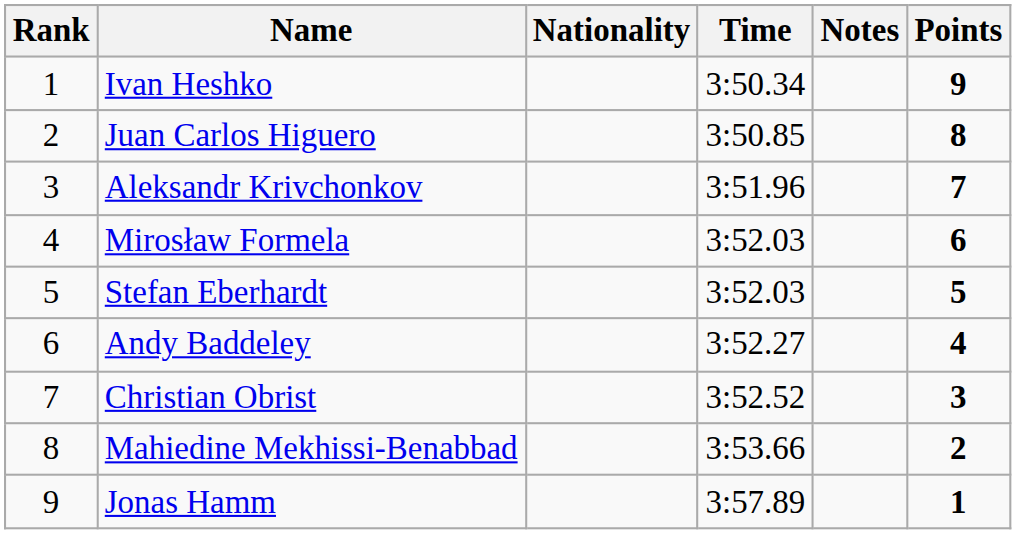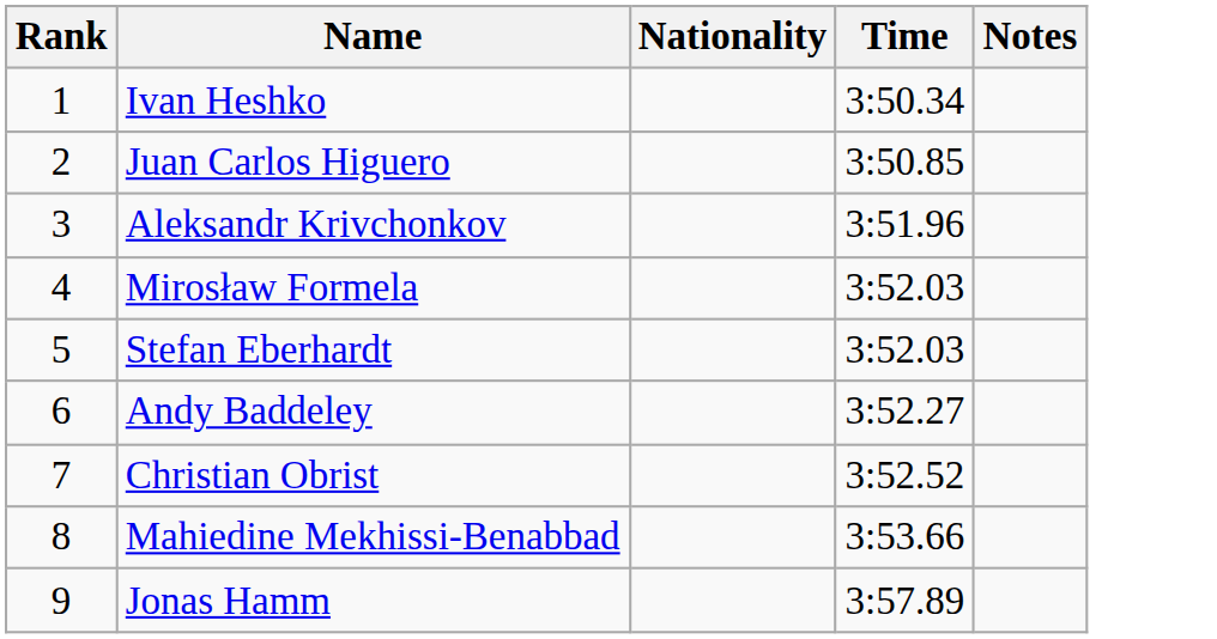 <table class="wikitable sortable" style="text-align:center">
 <tr>
 <th>Rank</th>
 <th>Name</th>
 <th>Nationality</th>
 <th>Time</th>
 <th>Notes</th>
-<th>Points</th>
 </tr>
 <tr>
 <td>1</td>
 <td align=left><a href='#'>Ivan Heshko</a></td>
 <td align=left></td>
 <td>3:50.34</td>
 <td></td>
-<td><strong>9</strong></td>
 </tr>
 <tr>
 <td>2</td>
 <td align=left><a href='#'>Juan Carlos Higuero</a></td>
 <td align=left></td>
 <td>3:50.85</td>
 <td></td>
-<td><strong>8</strong></td>
 </tr>
 <tr>
 <td>3</td>
 <td align=left><a href='#'>Aleksandr Krivchonkov</a></td>
 <td align=left></td>
 <td>3:51.96</td>
 <td></td>
-<td><strong>7</strong></td>
 </tr>
 <tr>
 <td>4</td>
 <td align=left><a href='#'>Mirosław Formela</a></td>
 <td align=left></td>
 <td>3:52.03</td>
 <td></td>
-<td><strong>6</strong></td>
 </tr>
 <tr>
 <td>5</td>
 <td align=left><a href='#'>Stefan Eberhardt</a></td>
 <td align=left></td>
 <td>3:52.03</td>
 <td></td>
-<td><strong>5</strong></td>
 </tr>
 <tr>
 <td>6</td>
 <td align=left><a href='#'>Andy Baddeley</a></td>
 <td align=left></td>
 <td>3:52.27</td>
 <td></td>
-<td><strong>4</strong></td>
 </tr>
 <tr>
 <td>7</td>
 <td align=left><a href='#'>Christian Obrist</a></td>
 <td align=left></td>
 <td>3:52.52</td>
 <td></td>
-<td><strong>3</strong></td>
 </tr>
 <tr>
 <td>8</td>
 <td align=left><a href='#'>Mahiedine Mekhissi-Benabbad</a></td>
 <td align=left></td>
 <td>3:53.66</td>
 <td></td>
-<td><strong>2</strong></td>
 </tr>
 <tr>
 <td>9</td>
 <td align=left><a href='#'>Jonas Hamm</a></td>
 <td align=left></td>
 <td>3:57.89</td>
 <td></td>
-<td><strong>1</strong></td>
 </tr>
 </table>
